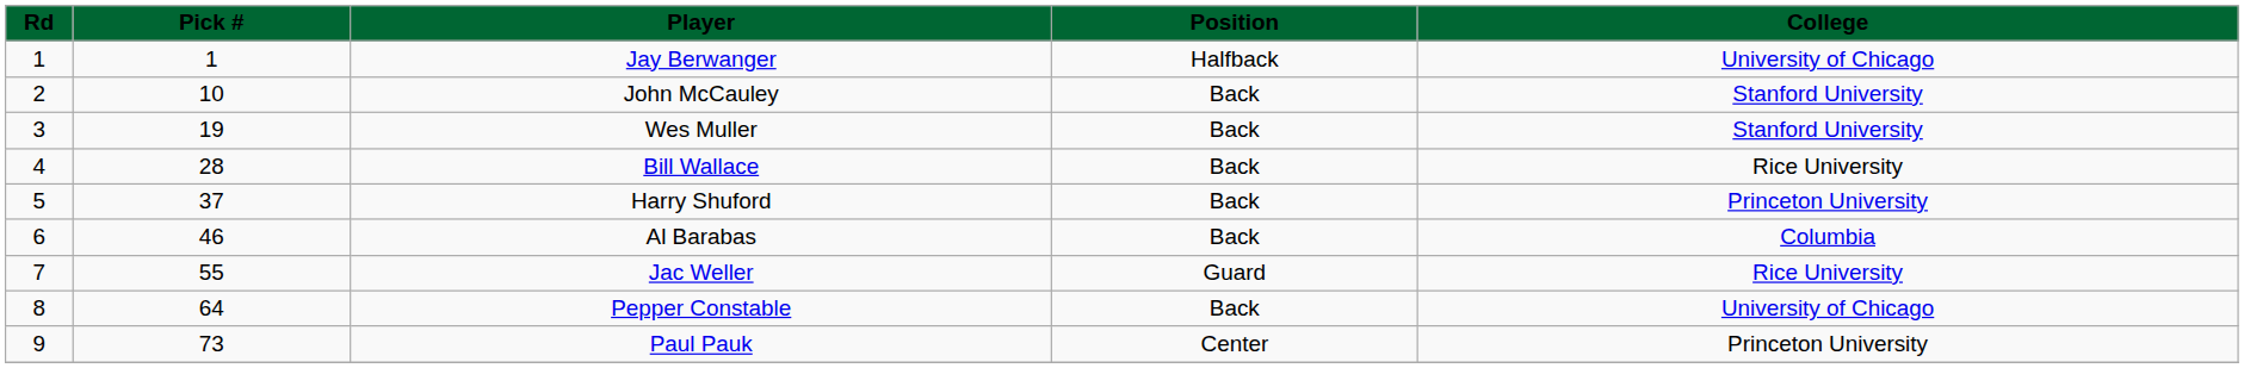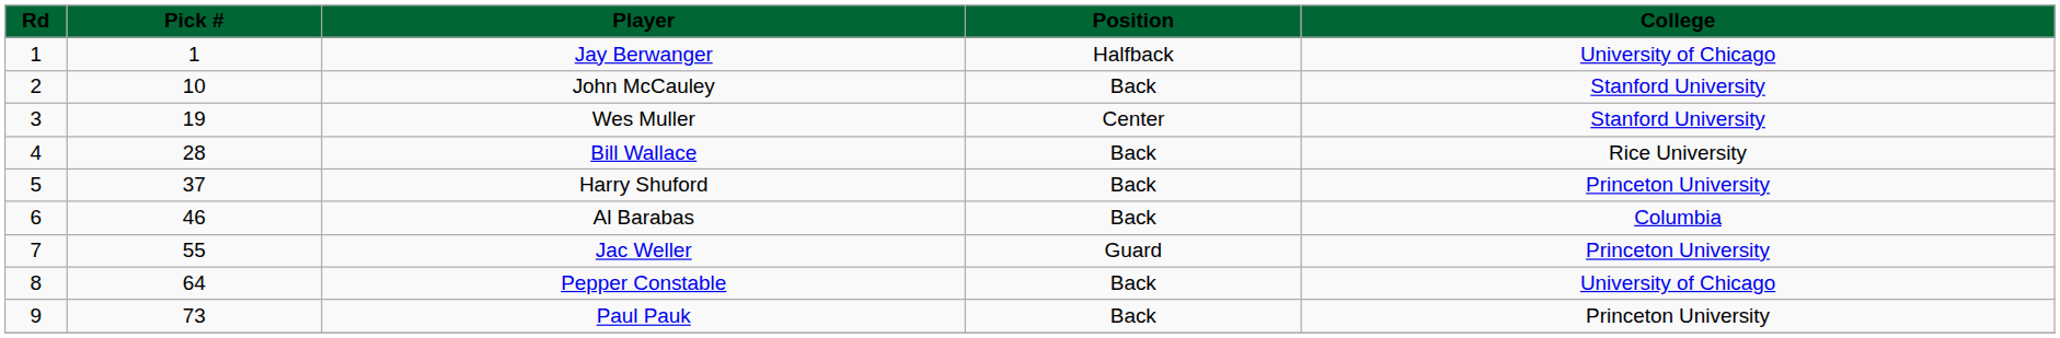 <table class="wikitable sortable sortable" style="width: 80%">
 <tr>
 <th width=3% style="background:#006633;"><span>Rd </span></th>
 <th !width=1% style="background:#006633;"><span>Pick # </span></th>
 <th !width=15% style="background:#006633;"><span>Player </span></th>
 <th !width=7% style="background:#006633;"><span>Position</span></th>
 <th style="background:#006633;"><span>College </span></th>
 </tr>
 <tr align="center">
 <td>1</td>
 <td>1</td>
 <td><a href='#'>Jay Berwanger</a></td>
 <td>Halfback</td>
 <td><a href='#'>University of Chicago</a></td>
 </tr>
 <tr align="center" bgcolor="">
 <td>2</td>
 <td>10</td>
 <td>John McCauley</td>
 <td>Back</td>
 <td><a href='#'>Stanford University</a></td>
 </tr>
 <tr align="center" bgcolor="">
 <td>3</td>
 <td>19</td>
 <td>Wes Muller</td>
-<td>Back</td>
+<td>Center</td>
 <td><a href='#'>Stanford University</a></td>
 </tr>
 <tr align="center" bgcolor="">
 <td>4</td>
 <td>28</td>
 <td><a href='#'>Bill Wallace</a></td>
 <td>Back</td>
 <td>Rice University</td>
 </tr>
 <tr align="center" bgcolor="">
 <td>5</td>
 <td>37</td>
 <td>Harry Shuford</td>
 <td>Back</td>
 <td><a href='#'>Princeton University</a></td>
 </tr>
 <tr align="center" bgcolor="">
 <td>6</td>
 <td>46</td>
 <td>Al Barabas</td>
 <td>Back</td>
 <td><a href='#'>Columbia</a></td>
 </tr>
 <tr align="center" bgcolor="">
 <td>7</td>
 <td>55</td>
 <td><a href='#'>Jac Weller</a></td>
 <td>Guard</td>
-<td><a href='#'>Rice University</a></td>
+<td><a href='#'>Princeton University</a></td>
 </tr>
 <tr align="center" bgcolor="">
 <td>8</td>
 <td>64</td>
 <td><a href='#'>Pepper Constable</a></td>
 <td>Back</td>
 <td><a href='#'>University of Chicago</a></td>
 </tr>
 <tr align="center" bgcolor="">
 <td>9</td>
 <td>73</td>
 <td><a href='#'>Paul Pauk</a></td>
-<td>Center</td>
+<td>Back</td>
 <td>Princeton University</td>
 </tr>
 <tr align="center" bgcolor="">
 </tr>
 </table>
